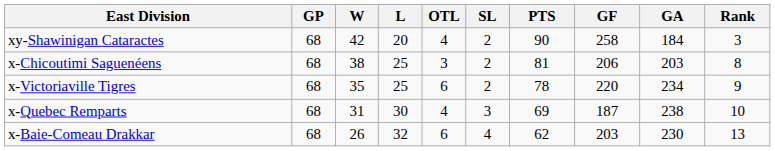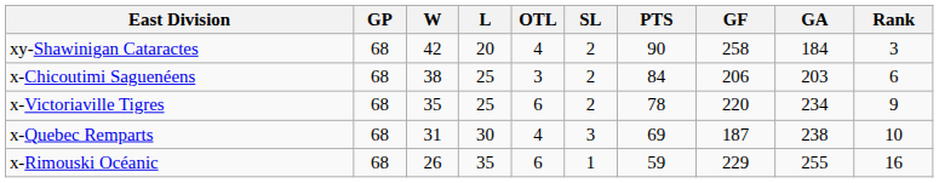 <table class="wikitable" style="text-align:center">
 <tr>
 <th bgcolor="#DDDDFF" width="33%">East Division</th>
 <th bgcolor="#DDDDFF" width="5%">GP</th>
 <th bgcolor="#DDDDFF" width="5%">W</th>
 <th bgcolor="#DDDDFF" width="5%">L</th>
 <th bgcolor="#DDDDFF" width="5%">OTL</th>
 <th bgcolor="#DDDDFF" width="5%">SL</th>
 <th bgcolor="#DDDDFF" width="7.5%">PTS</th>
 <th bgcolor="#DDDDFF" width="7.5%">GF</th>
 <th bgcolor="#DDDDFF" width="7.5%">GA</th>
 <th bgcolor="#DDDDFF" width="7.5%">Rank</th>
 </tr>
 <tr>
 <td align=left>xy-<a href='#'>Shawinigan Cataractes</a></td>
 <td>68</td>
 <td>42</td>
 <td>20</td>
 <td>4</td>
 <td>2</td>
 <td>90</td>
 <td>258</td>
 <td>184</td>
 <td>3</td>
 </tr>
 <tr>
 <td align=left>x-<a href='#'>Chicoutimi Saguenéens</a></td>
 <td>68</td>
 <td>38</td>
 <td>25</td>
 <td>3</td>
 <td>2</td>
-<td>81</td>
+<td>84</td>
 <td>206</td>
 <td>203</td>
-<td>8</td>
+<td>6</td>
 </tr>
 <tr>
 <td align=left>x-<a href='#'>Victoriaville Tigres</a></td>
 <td>68</td>
 <td>35</td>
 <td>25</td>
 <td>6</td>
 <td>2</td>
 <td>78</td>
 <td>220</td>
 <td>234</td>
 <td>9</td>
 </tr>
 <tr>
 <td align=left>x-<a href='#'>Quebec Remparts</a></td>
 <td>68</td>
 <td>31</td>
 <td>30</td>
 <td>4</td>
 <td>3</td>
 <td>69</td>
 <td>187</td>
 <td>238</td>
 <td>10</td>
 </tr>
 <tr>
-<td align=left>x-<a href='#'>Baie-Comeau Drakkar</a></td>
+<td align=left>x-<a href='#'>Rimouski Océanic</a></td>
 <td>68</td>
 <td>26</td>
-<td>32</td>
+<td>35</td>
 <td>6</td>
-<td>4</td>
-<td>62</td>
-<td>203</td>
-<td>230</td>
-<td>13</td>
+<td>1</td>
+<td>59</td>
+<td>229</td>
+<td>255</td>
+<td>16</td>
 </tr>
 </table>
